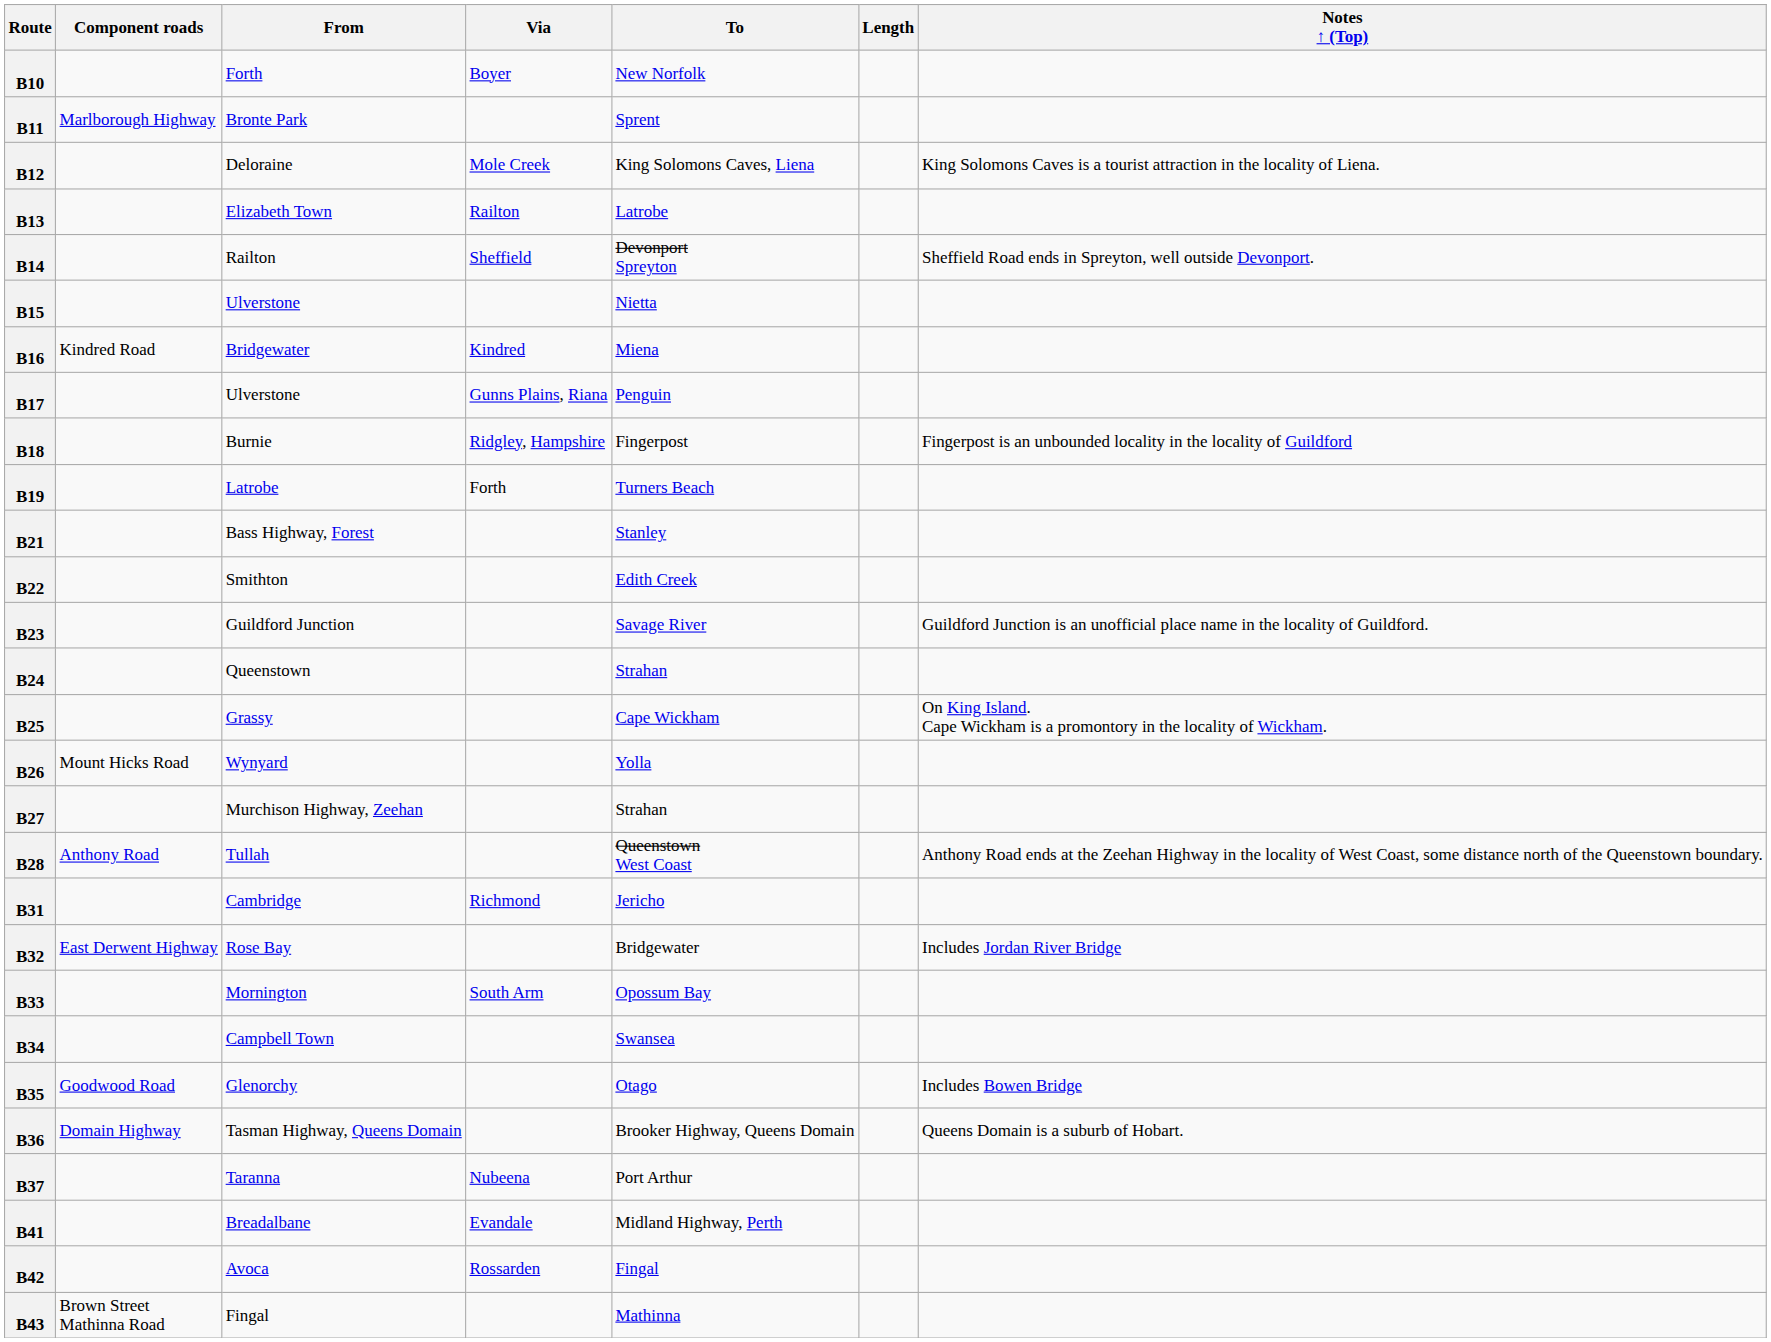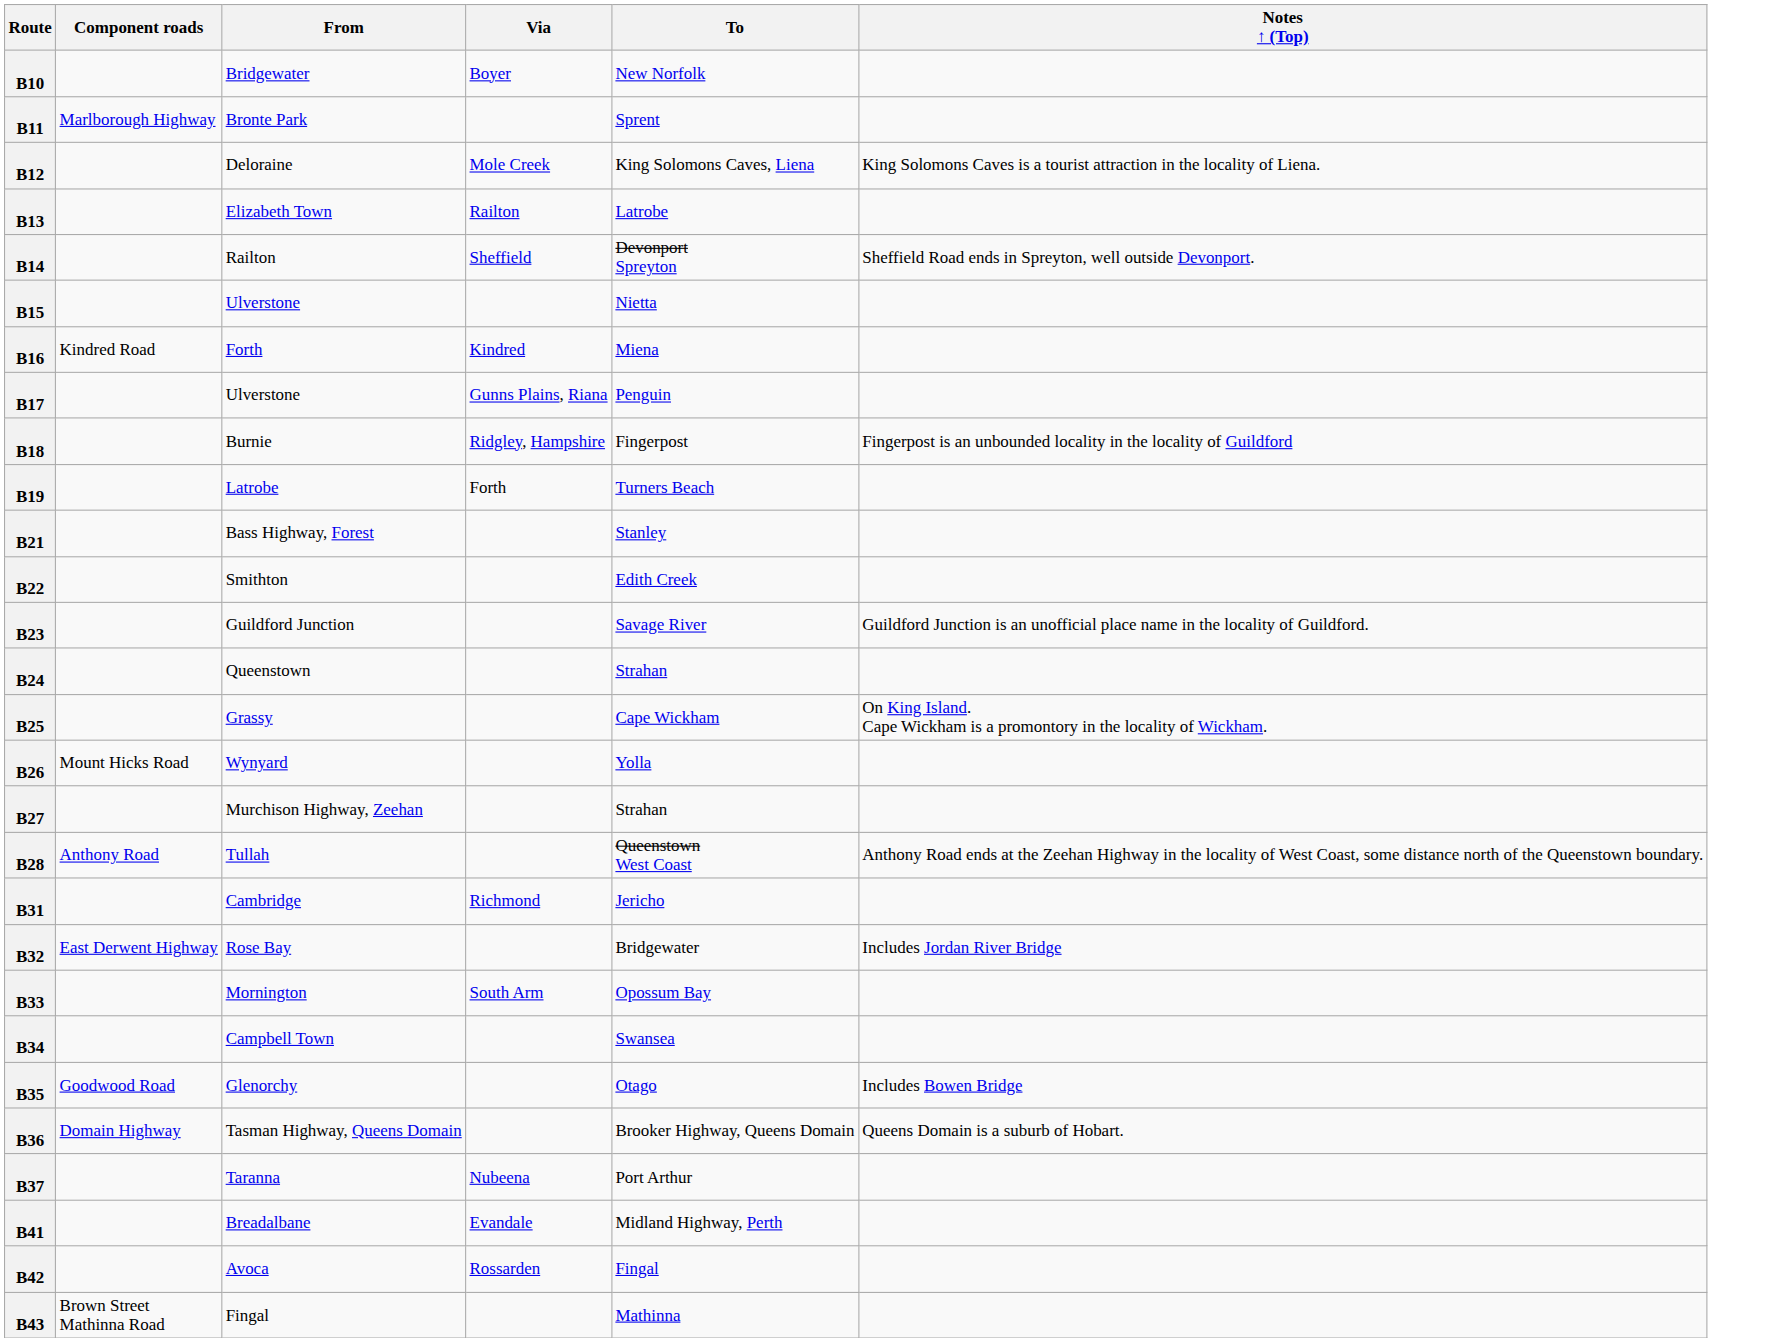 <table class ="wikitable">
 <tr>
 <th scope="col">Route</th>
 <th scope="col">Component roads</th>
 <th scope="col">From</th>
 <th scope="col">Via</th>
 <th scope="col">To</th>
-<th scope="col">Length</th>
 <th scope="col">Notes<br><a href='#'>↑ (Top)</a></th>
 </tr>
 <tr>
 <th style="vertical-align:top; white-space:nowrap;"><br>B10</th>
 <td></td>
-<td><a href='#'>Forth</a></td>
+<td><a href='#'>Bridgewater</a></td>
 <td><a href='#'>Boyer</a></td>
 <td><a href='#'>New Norfolk</a></td>
-<td></td>
 <td></td>
 </tr>
 <tr>
 <th style="vertical-align:top; white-space:nowrap;"><br>B11</th>
 <td><a href='#'>Marlborough Highway</a></td>
 <td><a href='#'>Bronte Park</a></td>
 <td></td>
 <td><a href='#'>Sprent</a></td>
 <td></td>
-<td></td>
 </tr>
 <tr>
 <th style="vertical-align:top; white-space:nowrap;"><br>B12</th>
 <td></td>
 <td>Deloraine</td>
 <td><a href='#'>Mole Creek</a></td>
 <td>King Solomons Caves, <a href='#'>Liena</a></td>
-<td></td>
 <td>King Solomons Caves is a tourist attraction in the locality of Liena.</td>
 </tr>
 <tr>
 <th style="vertical-align:top; white-space:nowrap;"><br>B13</th>
 <td></td>
 <td><a href='#'>Elizabeth Town</a></td>
 <td><a href='#'>Railton</a></td>
 <td><a href='#'>Latrobe</a></td>
 <td></td>
-<td></td>
 </tr>
 <tr>
 <th style="vertical-align:top; white-space:nowrap;"><br>B14</th>
 <td></td>
 <td>Railton</td>
 <td><a href='#'>Sheffield</a></td>
 <td><s>Devonport</s> <br> <a href='#'>Spreyton</a></td>
-<td></td>
 <td>Sheffield Road ends in Spreyton, well outside <a href='#'>Devonport</a>.</td>
 </tr>
 <tr>
 <th style="vertical-align:top; white-space:nowrap;"><br>B15</th>
 <td></td>
 <td><a href='#'>Ulverstone</a></td>
 <td></td>
 <td><a href='#'>Nietta</a></td>
 <td></td>
-<td></td>
 </tr>
 <tr>
 <th style="vertical-align:top; white-space:nowrap;"><br>B16</th>
 <td>Kindred Road</td>
-<td><a href='#'>Bridgewater</a></td>
+<td><a href='#'>Forth</a></td>
 <td><a href='#'>Kindred</a></td>
 <td><a href='#'>Miena</a></td>
-<td></td>
 <td></td>
 </tr>
 <tr>
 <th style="vertical-align:top; white-space:nowrap;"><br>B17</th>
 <td></td>
 <td>Ulverstone</td>
 <td><a href='#'>Gunns Plains</a>, <a href='#'>Riana</a></td>
 <td><a href='#'>Penguin</a></td>
 <td></td>
-<td></td>
 </tr>
 <tr>
 <th style="vertical-align:top; white-space:nowrap;"><br>B18</th>
 <td></td>
 <td>Burnie</td>
 <td><a href='#'>Ridgley</a>, <a href='#'>Hampshire</a></td>
 <td>Fingerpost</td>
-<td></td>
 <td>Fingerpost is an unbounded locality in the locality of <a href='#'>Guildford</a></td>
 </tr>
 <tr>
 <th style="vertical-align:top; white-space:nowrap;"><br>B19</th>
 <td></td>
 <td><a href='#'>Latrobe</a></td>
 <td>Forth</td>
 <td><a href='#'>Turners Beach</a></td>
 <td></td>
-<td></td>
 </tr>
 <tr>
 <th style="vertical-align:top; white-space:nowrap;"><br>B21</th>
 <td></td>
 <td>Bass Highway, <a href='#'>Forest</a></td>
 <td></td>
 <td><a href='#'>Stanley</a></td>
-<td></td>
 <td></td>
 </tr>
 <tr>
 <th style="vertical-align:top; white-space:nowrap;"><br>B22</th>
 <td></td>
 <td>Smithton</td>
 <td></td>
 <td><a href='#'>Edith Creek</a></td>
 <td></td>
-<td></td>
 </tr>
 <tr>
 <th style="vertical-align:top; white-space:nowrap;"><br>B23</th>
 <td></td>
 <td>Guildford Junction</td>
 <td></td>
 <td><a href='#'>Savage River</a></td>
-<td></td>
 <td>Guildford Junction is an unofficial place name in the locality of Guildford.</td>
 </tr>
 <tr>
 <th style="vertical-align:top; white-space:nowrap;"><br>B24</th>
 <td></td>
 <td>Queenstown</td>
 <td></td>
 <td><a href='#'>Strahan</a></td>
 <td></td>
-<td></td>
 </tr>
 <tr>
 <th style="vertical-align:top; white-space:nowrap;"><br>B25</th>
 <td></td>
 <td><a href='#'>Grassy</a></td>
 <td></td>
 <td><a href='#'>Cape Wickham</a></td>
-<td></td>
 <td>On <a href='#'>King Island</a>. <br> Cape Wickham is a promontory in the locality of <a href='#'>Wickham</a>.</td>
 </tr>
 <tr>
 <th style="vertical-align:top; white-space:nowrap;"><br>B26</th>
 <td>Mount Hicks Road</td>
 <td><a href='#'>Wynyard</a></td>
 <td></td>
 <td><a href='#'>Yolla</a></td>
 <td></td>
-<td></td>
 </tr>
 <tr>
 <th style="vertical-align:top; white-space:nowrap;"><br>B27</th>
 <td></td>
 <td>Murchison Highway, <a href='#'>Zeehan</a></td>
 <td></td>
 <td>Strahan</td>
 <td></td>
-<td></td>
 </tr>
 <tr>
 <th style="vertical-align:top; white-space:nowrap;"><br>B28</th>
 <td><a href='#'>Anthony Road</a></td>
 <td><a href='#'>Tullah</a></td>
 <td></td>
 <td><s>Queenstown</s> <br> <a href='#'>West Coast</a></td>
-<td></td>
 <td>Anthony Road ends at the Zeehan Highway in the locality of West Coast, some distance north of the Queenstown boundary.</td>
 </tr>
 <tr>
 <th style="vertical-align:top; white-space:nowrap;"><br>B31</th>
 <td></td>
 <td><a href='#'>Cambridge</a></td>
 <td><a href='#'>Richmond</a></td>
 <td><a href='#'>Jericho</a></td>
 <td></td>
-<td></td>
 </tr>
 <tr>
 <th style="vertical-align:top; white-space:nowrap;"><br>B32</th>
 <td><a href='#'>East Derwent Highway</a></td>
 <td><a href='#'>Rose Bay</a></td>
 <td></td>
 <td>Bridgewater</td>
-<td></td>
 <td>Includes <a href='#'>Jordan River Bridge</a></td>
 </tr>
 <tr>
 <th style="vertical-align:top; white-space:nowrap;"><br>B33</th>
 <td></td>
 <td><a href='#'>Mornington</a></td>
 <td><a href='#'>South Arm</a></td>
 <td><a href='#'>Opossum Bay</a></td>
 <td></td>
-<td></td>
 </tr>
 <tr>
 <th style="vertical-align:top; white-space:nowrap;"><br>B34</th>
 <td></td>
 <td><a href='#'>Campbell Town</a></td>
 <td></td>
 <td><a href='#'>Swansea</a></td>
 <td></td>
-<td></td>
 </tr>
 <tr>
 <th style="vertical-align:top; white-space:nowrap;"><br>B35</th>
 <td><a href='#'>Goodwood Road</a></td>
 <td><a href='#'>Glenorchy</a></td>
 <td></td>
 <td><a href='#'>Otago</a></td>
-<td></td>
 <td>Includes <a href='#'>Bowen Bridge</a></td>
 </tr>
 <tr>
 <th style="vertical-align:top; white-space:nowrap;"><br>B36</th>
 <td><a href='#'>Domain Highway</a></td>
 <td>Tasman Highway, <a href='#'>Queens Domain</a></td>
 <td></td>
 <td>Brooker Highway, Queens Domain</td>
-<td></td>
 <td>Queens Domain is a suburb of Hobart.</td>
 </tr>
 <tr>
 <th style="vertical-align:top; white-space:nowrap;"><br>B37</th>
 <td></td>
 <td><a href='#'>Taranna</a></td>
 <td><a href='#'>Nubeena</a></td>
 <td>Port Arthur</td>
 <td></td>
-<td></td>
 </tr>
 <tr>
 <th style="vertical-align:top; white-space:nowrap;"><br>B41</th>
 <td></td>
 <td><a href='#'>Breadalbane</a></td>
 <td><a href='#'>Evandale</a></td>
 <td>Midland Highway, <a href='#'>Perth</a></td>
-<td></td>
 <td></td>
 </tr>
 <tr>
 <th style="vertical-align:top; white-space:nowrap;"><br>B42</th>
 <td></td>
 <td><a href='#'>Avoca</a></td>
 <td><a href='#'>Rossarden</a></td>
 <td><a href='#'>Fingal</a></td>
 <td></td>
-<td></td>
 </tr>
 <tr>
 <th style="vertical-align:top; white-space:nowrap;"><br>B43</th>
 <td>Brown Street <br> Mathinna Road</td>
 <td>Fingal</td>
 <td></td>
 <td><a href='#'>Mathinna</a></td>
 <td></td>
-<td></td>
 </tr>
 </table>
